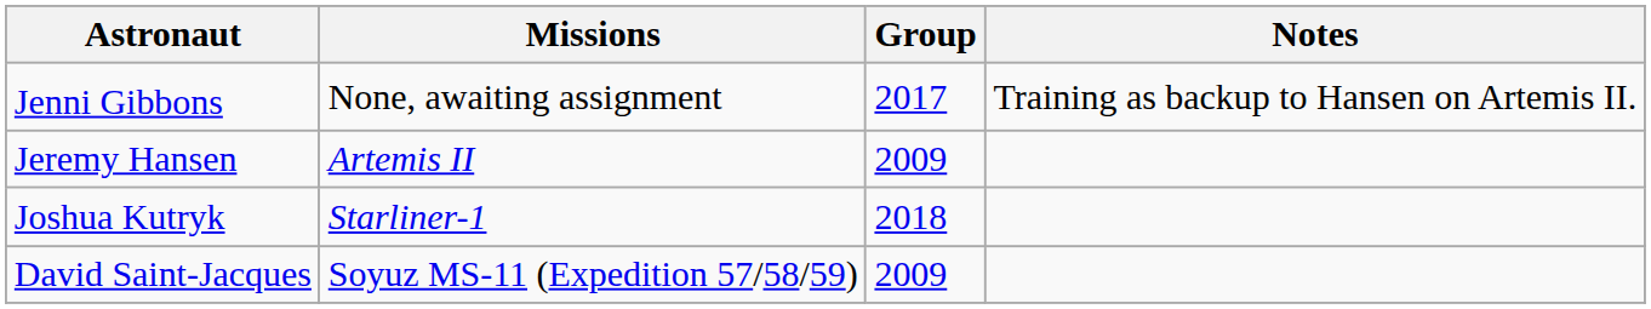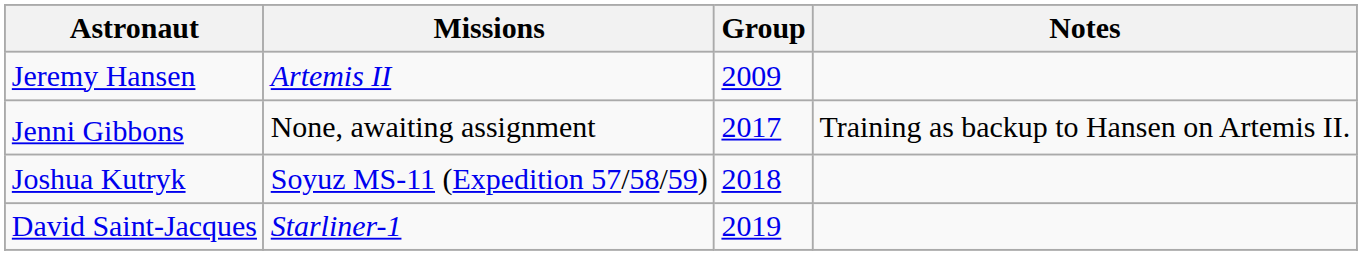 <table class="wikitable">
 <tr>
 <th>Astronaut</th>
 <th>Missions</th>
 <th>Group</th>
 <th>Notes</th>
 </tr>
 <tr>
+<td><a href='#'>Jeremy Hansen</a></td>
+<td><em><a href='#'>Artemis II</a></em></td>
+<td><a href='#'>2009</a></td>
+<td></td>
+</tr>
+<tr>
 <td><a href='#'>Jenni Gibbons</a><sup></sup></td>
 <td>None, awaiting assignment</td>
 <td><a href='#'>2017</a></td>
 <td>Training as backup to Hansen on Artemis II.</td>
 </tr>
 <tr>
-<td><a href='#'>Jeremy Hansen</a></td>
-<td><em><a href='#'>Artemis II</a></em></td>
-<td><a href='#'>2009</a></td>
-<td></td>
-</tr>
-<tr>
 <td><a href='#'>Joshua Kutryk</a></td>
-<td><em><a href='#'>Starliner-1</a></em></td>
+<td><a href='#'>Soyuz MS-11</a> (<a href='#'>Expedition&nbsp;57</a>/<a href='#'>58</a>/<a href='#'>59</a>)</td>
 <td><a href='#'>2018</a></td>
 <td></td>
 </tr>
 <tr>
 <td><a href='#'>David Saint-Jacques</a></td>
-<td><a href='#'>Soyuz MS-11</a> (<a href='#'>Expedition&nbsp;57</a>/<a href='#'>58</a>/<a href='#'>59</a>)</td>
-<td><a href='#'>2009</a></td>
+<td><em><a href='#'>Starliner-1</a></em></td>
+<td><a href='#'>2019</a></td>
 <td></td>
 </tr>
 </table>
